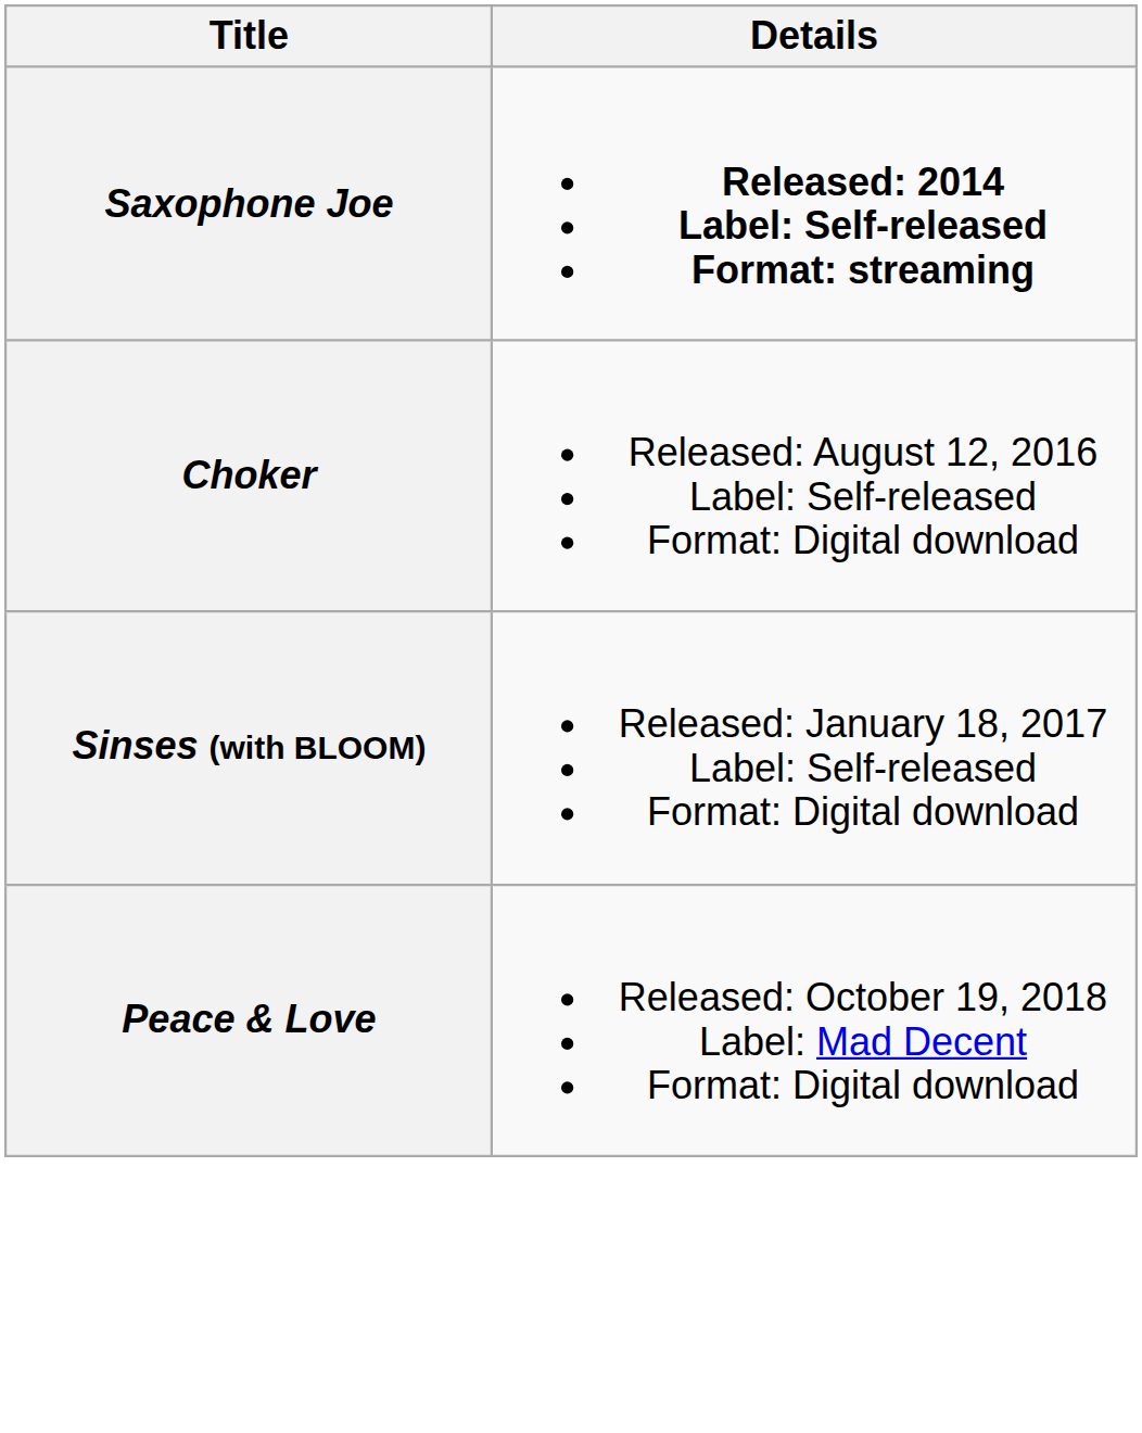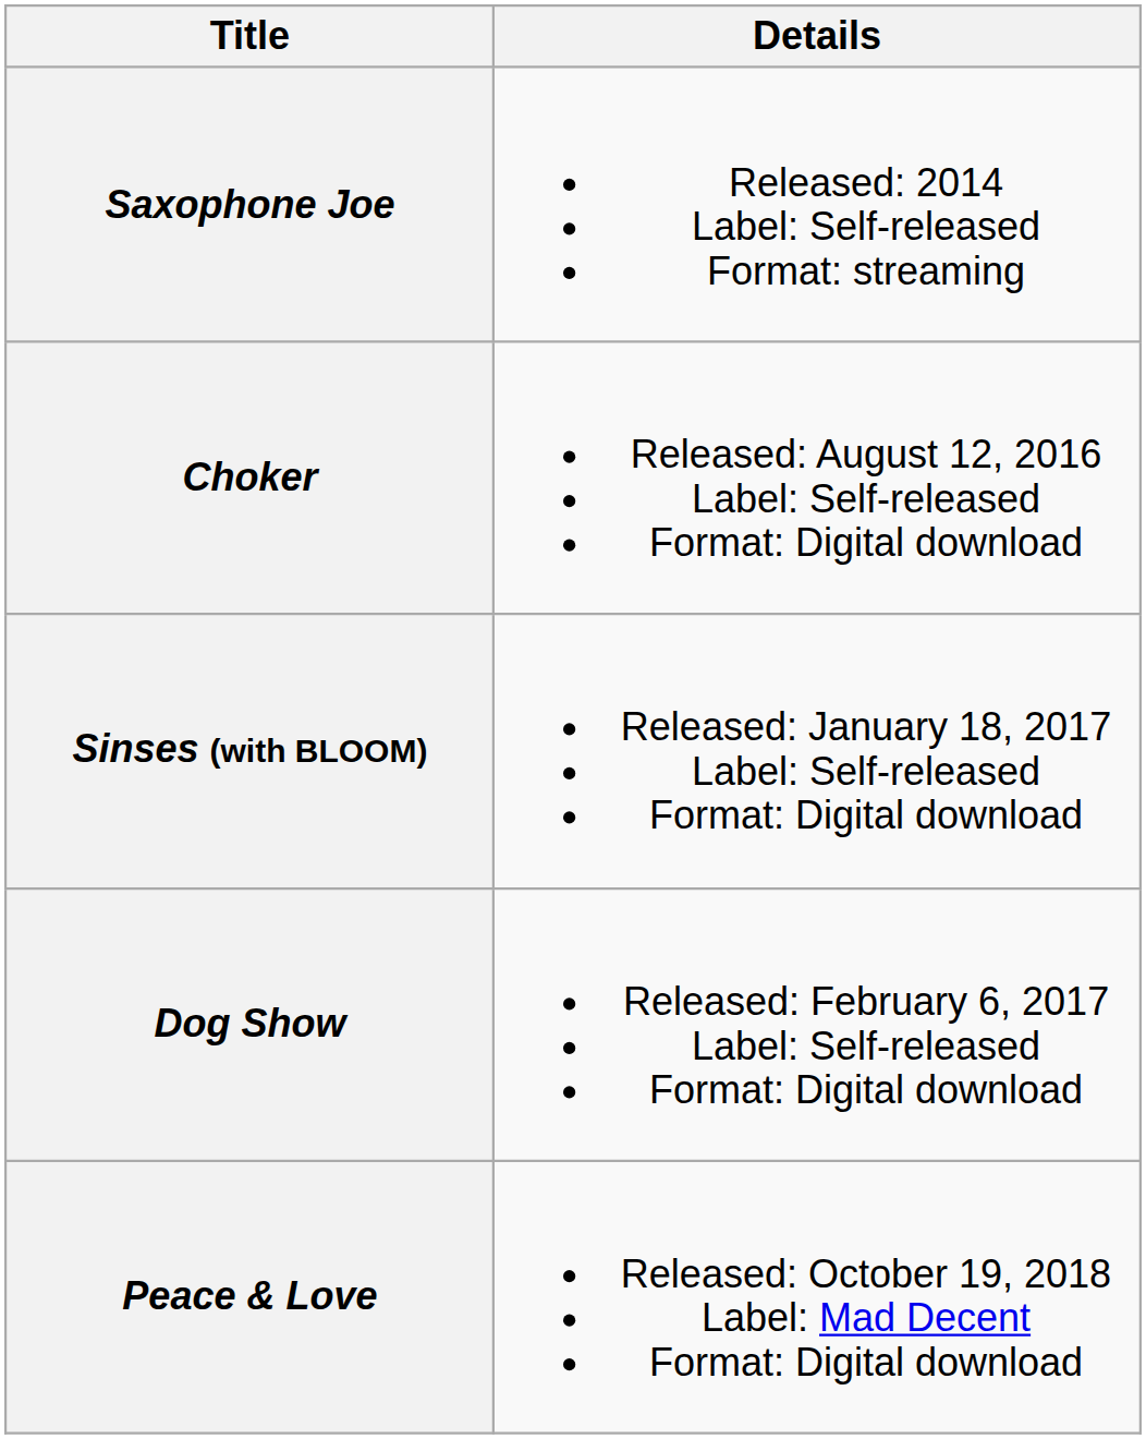 <table class="wikitable plainrowheaders" style="text-align:center;" border="1">
 <tr>
 <th scope="col" style="width:12em;">Title</th>
 <th scope="col" style="width:16em;">Details</th>
 </tr>
 <tr>
 <th scope="row"><em>Saxophone Joe</em></th>
-<td><strong><br><ul><li>Released: 2014</li><li>Label: Self-released</li><li>Format: streaming</li></ul></strong></td>
+<td><br><ul><li>Released: 2014</li><li>Label: Self-released</li><li>Format: streaming</li></ul></td>
 </tr>
 <tr>
 <th scope="row"><em>Choker</em></th>
 <td><br><ul><li>Released: August 12, 2016</li><li>Label: Self-released</li><li>Format: Digital download</li></ul></td>
 </tr>
 <tr>
 <th scope="row"><em>Sinses</em> <small>(with BLOOM)</small></th>
 <td><br><ul><li>Released: January 18, 2017</li><li>Label: Self-released</li><li>Format: Digital download</li></ul></td>
 </tr>
 <tr>
+<th scope="row"><em>Dog Show</em></th>
+<td><br><ul><li>Released: February 6, 2017</li><li>Label: Self-released</li><li>Format: Digital download</li></ul></td>
+</tr>
+<tr>
 <th scope="row"><em>Peace & Love</em></th>
 <td><br><ul><li>Released: October 19, 2018</li><li>Label: <a href='#'>Mad Decent</a></li><li>Format: Digital download</li></ul></td>
 </tr>
 </table>
